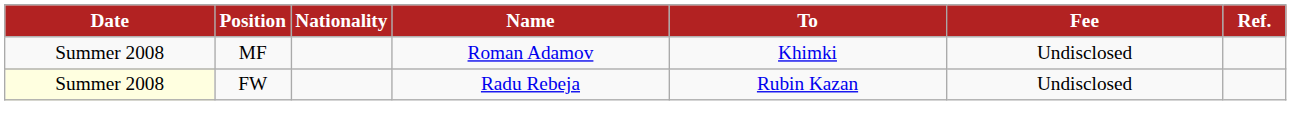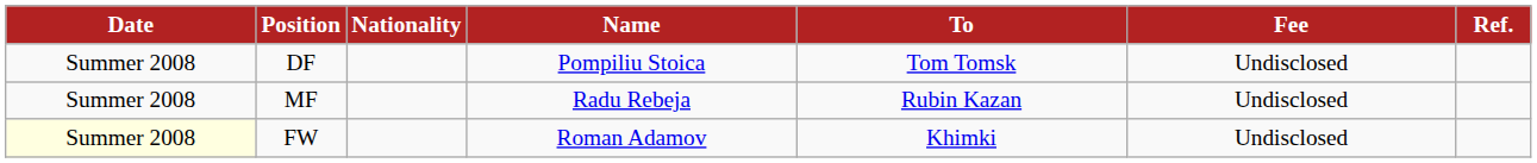 <table class="wikitable"  style="text-align:center; font-size:90%; ">
 <tr>
 <th style="background:#B22222; color:white; width:150px;">Date</th>
 <th style="background:#B22222; color:white; width:50px;">Position</th>
 <th style="background:#B22222; color:white; width:50px;">Nationality</th>
 <th style="background:#B22222; color:white; width:200px;">Name</th>
 <th style="background:#B22222; color:white; width:200px;">To</th>
 <th style="background:#B22222; color:white; width:200px;">Fee</th>
 <th style="background:#B22222; color:white; width:40px;">Ref.</th>
 </tr>
 <tr>
 <td>Summer 2008</td>
+<td>DF</td>
+<td></td>
+<td><a href='#'>Pompiliu Stoica</a></td>
+<td><a href='#'>Tom Tomsk</a></td>
+<td>Undisclosed</td>
+<td></td>
+</tr>
+<tr>
+<td>Summer 2008</td>
 <td>MF</td>
 <td></td>
-<td><a href='#'>Roman Adamov</a></td>
-<td><a href='#'>Khimki</a></td>
+<td><a href='#'>Radu Rebeja</a></td>
+<td><a href='#'>Rubin Kazan</a></td>
 <td>Undisclosed</td>
 <td></td>
 </tr>
 <tr>
 <td style="background: lightyellow;">Summer 2008</td>
 <td>FW</td>
 <td></td>
-<td><a href='#'>Radu Rebeja</a></td>
-<td><a href='#'>Rubin Kazan</a></td>
+<td><a href='#'>Roman Adamov</a></td>
+<td><a href='#'>Khimki</a></td>
 <td>Undisclosed</td>
 <td></td>
 </tr>
 </table>
